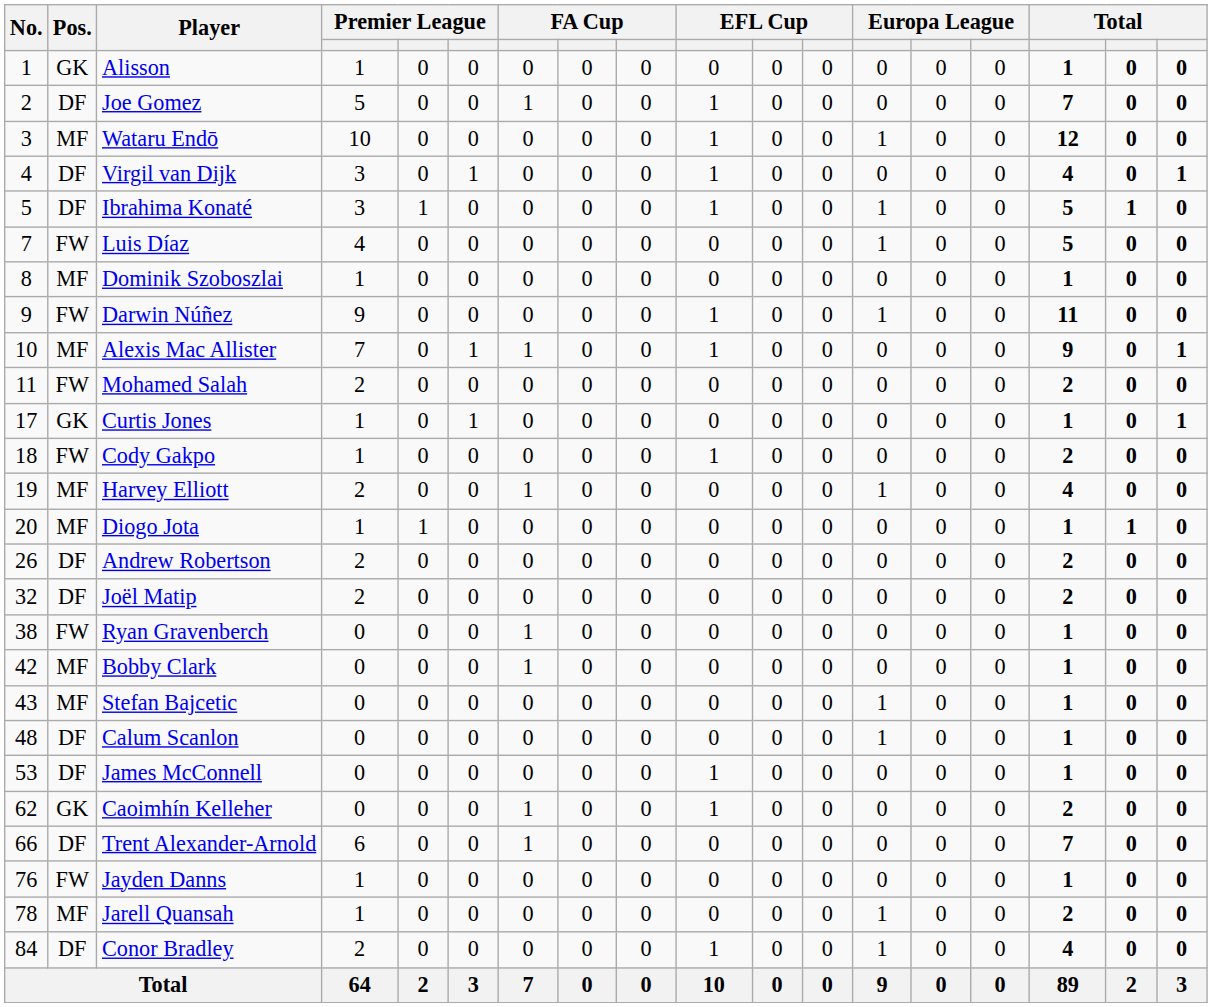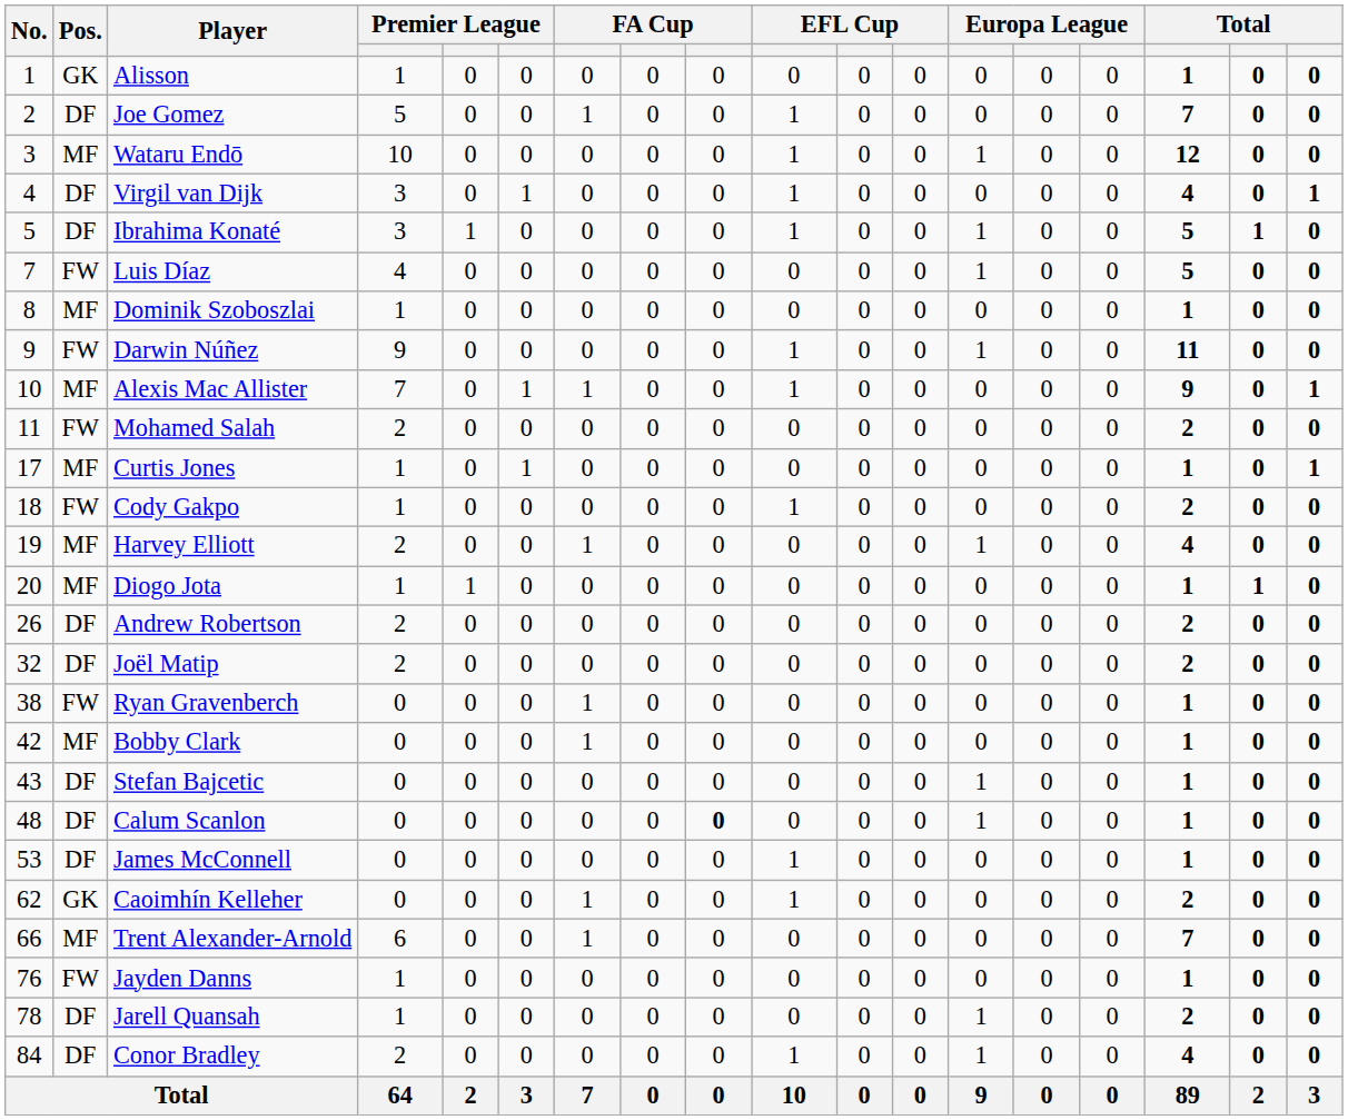 <table class="wikitable sortable" style="text-align:center">
 <tr>
 <th rowspan="2">No.</th>
 <th rowspan="2">Pos.</th>
 <th rowspan="2">Player</th>
 <th colspan="3" style="width:120px">Premier League</th>
 <th colspan="3" style="width:120px">FA Cup</th>
 <th colspan="3" style="width:120px">EFL Cup</th>
 <th colspan="3" style="width:120px">Europa League</th>
 <th colspan="3" style="width:120px">Total</th>
 </tr>
 <tr>
 <th></th>
 <th></th>
 <th></th>
 <th></th>
 <th></th>
 <th></th>
 <th></th>
 <th></th>
 <th></th>
 <th></th>
 <th></th>
 <th></th>
 <th></th>
 <th></th>
 <th></th>
 </tr>
 <tr>
 <td>1</td>
 <td>GK</td>
 <td align="left"> <a href='#'>Alisson</a></td>
 <td>1</td>
 <td>0</td>
 <td>0</td>
 <td>0</td>
 <td>0</td>
 <td>0</td>
 <td>0</td>
 <td>0</td>
 <td>0</td>
 <td>0</td>
 <td>0</td>
 <td>0</td>
 <td><strong>1</strong></td>
 <td><strong>0</strong></td>
 <td><strong>0</strong></td>
 </tr>
 <tr>
 <td>2</td>
 <td>DF</td>
 <td align="left"> <a href='#'>Joe Gomez</a></td>
 <td>5</td>
 <td>0</td>
 <td>0</td>
 <td>1</td>
 <td>0</td>
 <td>0</td>
 <td>1</td>
 <td>0</td>
 <td>0</td>
 <td>0</td>
 <td>0</td>
 <td>0</td>
 <td><strong>7</strong></td>
 <td><strong>0</strong></td>
 <td><strong>0</strong></td>
 </tr>
 <tr>
 <td>3</td>
 <td>MF</td>
 <td align="left"> <a href='#'>Wataru Endō</a></td>
 <td>10</td>
 <td>0</td>
 <td>0</td>
 <td>0</td>
 <td>0</td>
 <td>0</td>
 <td>1</td>
 <td>0</td>
 <td>0</td>
 <td>1</td>
 <td>0</td>
 <td>0</td>
 <td><strong>12</strong></td>
 <td><strong>0</strong></td>
 <td><strong>0</strong></td>
 </tr>
 <tr>
 <td>4</td>
 <td>DF</td>
 <td align="left"> <a href='#'>Virgil van Dijk</a></td>
 <td>3</td>
 <td>0</td>
 <td>1</td>
 <td>0</td>
 <td>0</td>
 <td>0</td>
 <td>1</td>
 <td>0</td>
 <td>0</td>
 <td>0</td>
 <td>0</td>
 <td>0</td>
 <td><strong>4</strong></td>
 <td><strong>0</strong></td>
 <td><strong>1</strong></td>
 </tr>
 <tr>
 <td>5</td>
 <td>DF</td>
 <td align="left"> <a href='#'>Ibrahima Konaté</a></td>
 <td>3</td>
 <td>1</td>
 <td>0</td>
 <td>0</td>
 <td>0</td>
 <td>0</td>
 <td>1</td>
 <td>0</td>
 <td>0</td>
 <td>1</td>
 <td>0</td>
 <td>0</td>
 <td><strong>5</strong></td>
 <td><strong>1</strong></td>
 <td><strong>0</strong></td>
 </tr>
 <tr>
 <td>7</td>
 <td>FW</td>
 <td align="left"> <a href='#'>Luis Díaz</a></td>
 <td>4</td>
 <td>0</td>
 <td>0</td>
 <td>0</td>
 <td>0</td>
 <td>0</td>
 <td>0</td>
 <td>0</td>
 <td>0</td>
 <td>1</td>
 <td>0</td>
 <td>0</td>
 <td><strong>5</strong></td>
 <td><strong>0</strong></td>
 <td><strong>0</strong></td>
 </tr>
 <tr>
 <td>8</td>
 <td>MF</td>
 <td align="left"> <a href='#'>Dominik Szoboszlai</a></td>
 <td>1</td>
 <td>0</td>
 <td>0</td>
 <td>0</td>
 <td>0</td>
 <td>0</td>
 <td>0</td>
 <td>0</td>
 <td>0</td>
 <td>0</td>
 <td>0</td>
 <td>0</td>
 <td><strong>1</strong></td>
 <td><strong>0</strong></td>
 <td><strong>0</strong></td>
 </tr>
 <tr>
 <td>9</td>
 <td>FW</td>
 <td align="left"> <a href='#'>Darwin Núñez</a></td>
 <td>9</td>
 <td>0</td>
 <td>0</td>
 <td>0</td>
 <td>0</td>
 <td>0</td>
 <td>1</td>
 <td>0</td>
 <td>0</td>
 <td>1</td>
 <td>0</td>
 <td>0</td>
 <td><strong>11</strong></td>
 <td><strong>0</strong></td>
 <td><strong>0</strong></td>
 </tr>
 <tr>
 <td>10</td>
 <td>MF</td>
 <td align="left"> <a href='#'>Alexis Mac Allister</a></td>
 <td>7</td>
 <td>0</td>
 <td>1</td>
 <td>1</td>
 <td>0</td>
 <td>0</td>
 <td>1</td>
 <td>0</td>
 <td>0</td>
 <td>0</td>
 <td>0</td>
 <td>0</td>
 <td><strong>9</strong></td>
 <td><strong>0</strong></td>
 <td><strong>1</strong></td>
 </tr>
 <tr>
 <td>11</td>
 <td>FW</td>
 <td align="left"> <a href='#'>Mohamed Salah</a></td>
 <td>2</td>
 <td>0</td>
 <td>0</td>
 <td>0</td>
 <td>0</td>
 <td>0</td>
 <td>0</td>
 <td>0</td>
 <td>0</td>
 <td>0</td>
 <td>0</td>
 <td>0</td>
 <td><strong>2</strong></td>
 <td><strong>0</strong></td>
 <td><strong>0</strong></td>
 </tr>
 <tr>
 <td>17</td>
-<td>GK</td>
+<td>MF</td>
 <td align="left"> <a href='#'>Curtis Jones</a></td>
 <td>1</td>
 <td>0</td>
 <td>1</td>
 <td>0</td>
 <td>0</td>
 <td>0</td>
 <td>0</td>
 <td>0</td>
 <td>0</td>
 <td>0</td>
 <td>0</td>
 <td>0</td>
 <td><strong>1</strong></td>
 <td><strong>0</strong></td>
 <td><strong>1</strong></td>
 </tr>
 <tr>
 <td>18</td>
 <td>FW</td>
 <td align="left"> <a href='#'>Cody Gakpo</a></td>
 <td>1</td>
 <td>0</td>
 <td>0</td>
 <td>0</td>
 <td>0</td>
 <td>0</td>
 <td>1</td>
 <td>0</td>
 <td>0</td>
 <td>0</td>
 <td>0</td>
 <td>0</td>
 <td><strong>2</strong></td>
 <td><strong>0</strong></td>
 <td><strong>0</strong></td>
 </tr>
 <tr>
 <td>19</td>
 <td>MF</td>
 <td align="left"> <a href='#'>Harvey Elliott</a></td>
 <td>2</td>
 <td>0</td>
 <td>0</td>
 <td>1</td>
 <td>0</td>
 <td>0</td>
 <td>0</td>
 <td>0</td>
 <td>0</td>
 <td>1</td>
 <td>0</td>
 <td>0</td>
 <td><strong>4</strong></td>
 <td><strong>0</strong></td>
 <td><strong>0</strong></td>
 </tr>
 <tr>
 <td>20</td>
 <td>MF</td>
 <td align="left"> <a href='#'>Diogo Jota</a></td>
 <td>1</td>
 <td>1</td>
 <td>0</td>
 <td>0</td>
 <td>0</td>
 <td>0</td>
 <td>0</td>
 <td>0</td>
 <td>0</td>
 <td>0</td>
 <td>0</td>
 <td>0</td>
 <td><strong>1</strong></td>
 <td><strong>1</strong></td>
 <td><strong>0</strong></td>
 </tr>
 <tr>
 <td>26</td>
 <td>DF</td>
 <td align="left"> <a href='#'>Andrew Robertson</a></td>
 <td>2</td>
 <td>0</td>
 <td>0</td>
 <td>0</td>
 <td>0</td>
 <td>0</td>
 <td>0</td>
 <td>0</td>
 <td>0</td>
 <td>0</td>
 <td>0</td>
 <td>0</td>
 <td><strong>2</strong></td>
 <td><strong>0</strong></td>
 <td><strong>0</strong></td>
 </tr>
 <tr>
 <td>32</td>
 <td>DF</td>
 <td align="left"> <a href='#'>Joël Matip</a></td>
 <td>2</td>
 <td>0</td>
 <td>0</td>
 <td>0</td>
 <td>0</td>
 <td>0</td>
 <td>0</td>
 <td>0</td>
 <td>0</td>
 <td>0</td>
 <td>0</td>
 <td>0</td>
 <td><strong>2</strong></td>
 <td><strong>0</strong></td>
 <td><strong>0</strong></td>
 </tr>
 <tr>
 <td>38</td>
 <td>FW</td>
 <td align="left"> <a href='#'>Ryan Gravenberch</a></td>
 <td>0</td>
 <td>0</td>
 <td>0</td>
 <td>1</td>
 <td>0</td>
 <td>0</td>
 <td>0</td>
 <td>0</td>
 <td>0</td>
 <td>0</td>
 <td>0</td>
 <td>0</td>
 <td><strong>1</strong></td>
 <td><strong>0</strong></td>
 <td><strong>0</strong></td>
 </tr>
 <tr>
 <td>42</td>
 <td>MF</td>
 <td align="left"> <a href='#'>Bobby Clark</a></td>
 <td>0</td>
 <td>0</td>
 <td>0</td>
 <td>1</td>
 <td>0</td>
 <td>0</td>
 <td>0</td>
 <td>0</td>
 <td>0</td>
 <td>0</td>
 <td>0</td>
 <td>0</td>
 <td><strong>1</strong></td>
 <td><strong>0</strong></td>
 <td><strong>0</strong></td>
 </tr>
 <tr>
 <td>43</td>
-<td>MF</td>
+<td>DF</td>
 <td align="left"> <a href='#'>Stefan Bajcetic</a></td>
 <td>0</td>
 <td>0</td>
 <td>0</td>
 <td>0</td>
 <td>0</td>
 <td>0</td>
 <td>0</td>
 <td>0</td>
 <td>0</td>
 <td>1</td>
 <td>0</td>
 <td>0</td>
 <td><strong>1</strong></td>
 <td><strong>0</strong></td>
 <td><strong>0</strong></td>
 </tr>
 <tr>
 <td>48</td>
 <td>DF</td>
 <td align="left"> <a href='#'>Calum Scanlon</a></td>
 <td>0</td>
 <td>0</td>
 <td>0</td>
 <td>0</td>
 <td>0</td>
-<td>0</td>
+<td><strong>0</strong></td>
 <td>0</td>
 <td>0</td>
 <td>0</td>
 <td>1</td>
 <td>0</td>
 <td>0</td>
 <td><strong>1</strong></td>
 <td><strong>0</strong></td>
 <td><strong>0</strong></td>
 </tr>
 <tr>
 <td>53</td>
 <td>DF</td>
 <td align="left"> <a href='#'>James McConnell</a></td>
 <td>0</td>
 <td>0</td>
 <td>0</td>
 <td>0</td>
 <td>0</td>
 <td>0</td>
 <td>1</td>
 <td>0</td>
 <td>0</td>
 <td>0</td>
 <td>0</td>
 <td>0</td>
 <td><strong>1</strong></td>
 <td><strong>0</strong></td>
 <td><strong>0</strong></td>
 </tr>
 <tr>
 <td>62</td>
 <td>GK</td>
 <td align="left"> <a href='#'>Caoimhín Kelleher</a></td>
 <td>0</td>
 <td>0</td>
 <td>0</td>
 <td>1</td>
 <td>0</td>
 <td>0</td>
 <td>1</td>
 <td>0</td>
 <td>0</td>
 <td>0</td>
 <td>0</td>
 <td>0</td>
 <td><strong>2</strong></td>
 <td><strong>0</strong></td>
 <td><strong>0</strong></td>
 </tr>
 <tr>
 <td>66</td>
-<td>DF</td>
+<td>MF</td>
 <td align="left"> <a href='#'>Trent Alexander-Arnold</a></td>
 <td>6</td>
 <td>0</td>
 <td>0</td>
 <td>1</td>
 <td>0</td>
 <td>0</td>
 <td>0</td>
 <td>0</td>
 <td>0</td>
 <td>0</td>
 <td>0</td>
 <td>0</td>
 <td><strong>7</strong></td>
 <td><strong>0</strong></td>
 <td><strong>0</strong></td>
 </tr>
 <tr>
 <td>76</td>
 <td>FW</td>
 <td align="left"> <a href='#'>Jayden Danns</a></td>
 <td>1</td>
 <td>0</td>
 <td>0</td>
 <td>0</td>
 <td>0</td>
 <td>0</td>
 <td>0</td>
 <td>0</td>
 <td>0</td>
 <td>0</td>
 <td>0</td>
 <td>0</td>
 <td><strong>1</strong></td>
 <td><strong>0</strong></td>
 <td><strong>0</strong></td>
 </tr>
 <tr>
 <td>78</td>
-<td>MF</td>
+<td>DF</td>
 <td align="left"> <a href='#'>Jarell Quansah</a></td>
 <td>1</td>
 <td>0</td>
 <td>0</td>
 <td>0</td>
 <td>0</td>
 <td>0</td>
 <td>0</td>
 <td>0</td>
 <td>0</td>
 <td>1</td>
 <td>0</td>
 <td>0</td>
 <td><strong>2</strong></td>
 <td><strong>0</strong></td>
 <td><strong>0</strong></td>
 </tr>
 <tr>
 <td>84</td>
 <td>DF</td>
 <td align="left"> <a href='#'>Conor Bradley</a></td>
 <td>2</td>
 <td>0</td>
 <td>0</td>
 <td>0</td>
 <td>0</td>
 <td>0</td>
 <td>1</td>
 <td>0</td>
 <td>0</td>
 <td>1</td>
 <td>0</td>
 <td>0</td>
 <td><strong>4</strong></td>
 <td><strong>0</strong></td>
 <td><strong>0</strong></td>
 </tr>
 <tr class="sortbottom">
 <th colspan=3>Total</th>
 <th>64</th>
 <th>2</th>
 <th>3</th>
 <th>7</th>
 <th>0</th>
 <th>0</th>
 <th>10</th>
 <th>0</th>
 <th>0</th>
 <th>9</th>
 <th>0</th>
 <th>0</th>
 <th>89</th>
 <th>2</th>
 <th>3</th>
 </tr>
 </table>
